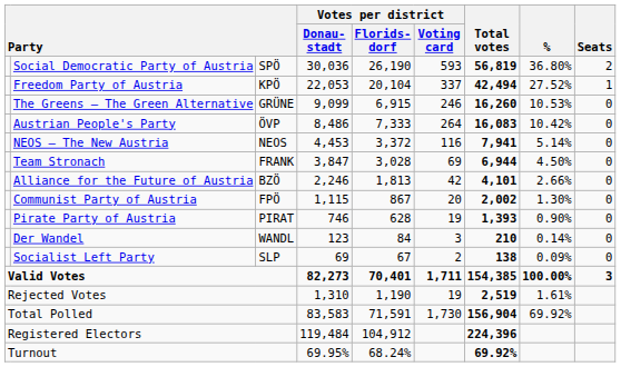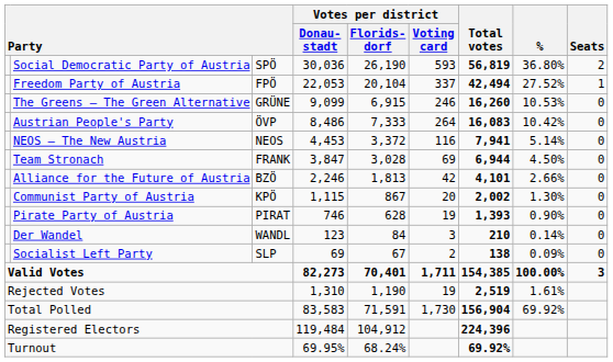 <table class="wikitable" border="1" style="text-align:right;">
 <tr>
 <th style="text-align:left;" valign=bottom rowspan=2 colspan=3>Party</th>
 <th colspan=3>Votes per district</th>
 <th align=center valign=bottom rowspan=2 width="50">Total<br>votes</th>
 <th align=center valign=bottom rowspan=2 width="50">%</th>
 <th align=center valign=bottom rowspan=2>Seats</th>
 </tr>
 <tr>
 <th align=center valign=bottom width="50"><a href='#'>Donau-<br>stadt</a></th>
 <th align=center valign=bottom width="50"><a href='#'>Florids-<br>dorf</a></th>
 <th align=center valign=bottom width="50"><a href='#'>Voting<br>card</a></th>
 </tr>
 <tr>
 <td></td>
 <td align=left><a href='#'>Social Democratic Party of Austria</a></td>
 <td align=left>SPÖ</td>
 <td>30,036</td>
 <td>26,190</td>
 <td>593</td>
 <td><strong>56,819</strong></td>
 <td>36.80%</td>
 <td>2</td>
 </tr>
 <tr>
 <td></td>
 <td align=left><a href='#'>Freedom Party of Austria</a></td>
-<td align=left>KPÖ</td>
+<td align=left>FPÖ</td>
 <td>22,053</td>
 <td>20,104</td>
 <td>337</td>
 <td><strong>42,494</strong></td>
 <td>27.52%</td>
 <td>1</td>
 </tr>
 <tr>
 <td></td>
 <td align=left style="white-space: nowrap;"><a href='#'>The Greens – The Green Alternative</a></td>
 <td align=left>GRÜNE</td>
 <td>9,099</td>
 <td>6,915</td>
 <td>246</td>
 <td><strong>16,260</strong></td>
 <td>10.53%</td>
 <td>0</td>
 </tr>
 <tr>
 <td></td>
 <td align=left><a href='#'>Austrian People's Party</a></td>
 <td align=left>ÖVP</td>
 <td>8,486</td>
 <td>7,333</td>
 <td>264</td>
 <td><strong>16,083</strong></td>
 <td>10.42%</td>
 <td>0</td>
 </tr>
 <tr>
 <td></td>
 <td align=left><a href='#'>NEOS – The New Austria</a></td>
 <td align=left>NEOS</td>
 <td>4,453</td>
 <td>3,372</td>
 <td>116</td>
 <td><strong>7,941</strong></td>
 <td>5.14%</td>
 <td>0</td>
 </tr>
 <tr>
 <td></td>
 <td align=left><a href='#'>Team Stronach</a></td>
 <td align=left>FRANK</td>
 <td>3,847</td>
 <td>3,028</td>
 <td>69</td>
 <td><strong>6,944</strong></td>
 <td>4.50%</td>
 <td>0</td>
 </tr>
 <tr>
 <td></td>
 <td align=left><a href='#'>Alliance for the Future of Austria</a></td>
 <td align=left>BZÖ</td>
 <td>2,246</td>
 <td>1,813</td>
 <td>42</td>
 <td><strong>4,101</strong></td>
 <td>2.66%</td>
 <td>0</td>
 </tr>
 <tr>
 <td></td>
 <td align=left><a href='#'>Communist Party of Austria</a></td>
-<td align=left>FPÖ</td>
+<td align=left>KPÖ</td>
 <td>1,115</td>
 <td>867</td>
 <td>20</td>
 <td><strong>2,002</strong></td>
 <td>1.30%</td>
 <td>0</td>
 </tr>
 <tr>
 <td></td>
 <td align=left><a href='#'>Pirate Party of Austria</a></td>
 <td align=left>PIRAT</td>
 <td>746</td>
 <td>628</td>
 <td>19</td>
 <td><strong>1,393</strong></td>
 <td>0.90%</td>
 <td>0</td>
 </tr>
 <tr>
 <td></td>
 <td align=left><a href='#'>Der Wandel</a></td>
 <td align=left>WANDL</td>
 <td>123</td>
 <td>84</td>
 <td>3</td>
 <td><strong>210</strong></td>
 <td>0.14%</td>
 <td>0</td>
 </tr>
 <tr>
 <td></td>
 <td align=left><a href='#'>Socialist Left Party</a></td>
 <td align=left>SLP</td>
 <td>69</td>
 <td>67</td>
 <td>2</td>
 <td><strong>138</strong></td>
 <td>0.09%</td>
 <td>0</td>
 </tr>
 <tr style="font-weight:bold">
 <td align=left colspan=3>Valid Votes</td>
 <td>82,273</td>
 <td>70,401</td>
 <td>1,711</td>
 <td>154,385</td>
 <td>100.00%</td>
 <td>3</td>
 </tr>
 <tr>
 <td align=left colspan=3>Rejected Votes</td>
 <td>1,310</td>
 <td>1,190</td>
 <td>19</td>
 <td><strong>2,519</strong></td>
 <td>1.61%</td>
 <td></td>
 </tr>
 <tr>
 <td align=left colspan=3>Total Polled</td>
 <td>83,583</td>
 <td>71,591</td>
 <td>1,730</td>
 <td><strong>156,904</strong></td>
 <td>69.92%</td>
 <td></td>
 </tr>
 <tr>
 <td align=left colspan=3>Registered Electors</td>
 <td>119,484</td>
 <td>104,912</td>
 <td></td>
 <td><strong>224,396</strong></td>
 <td></td>
 <td></td>
 </tr>
 <tr>
 <td align=left colspan=3>Turnout</td>
 <td>69.95%</td>
 <td>68.24%</td>
 <td></td>
 <td><strong>69.92%</strong></td>
 <td></td>
 <td></td>
 </tr>
 </table>
